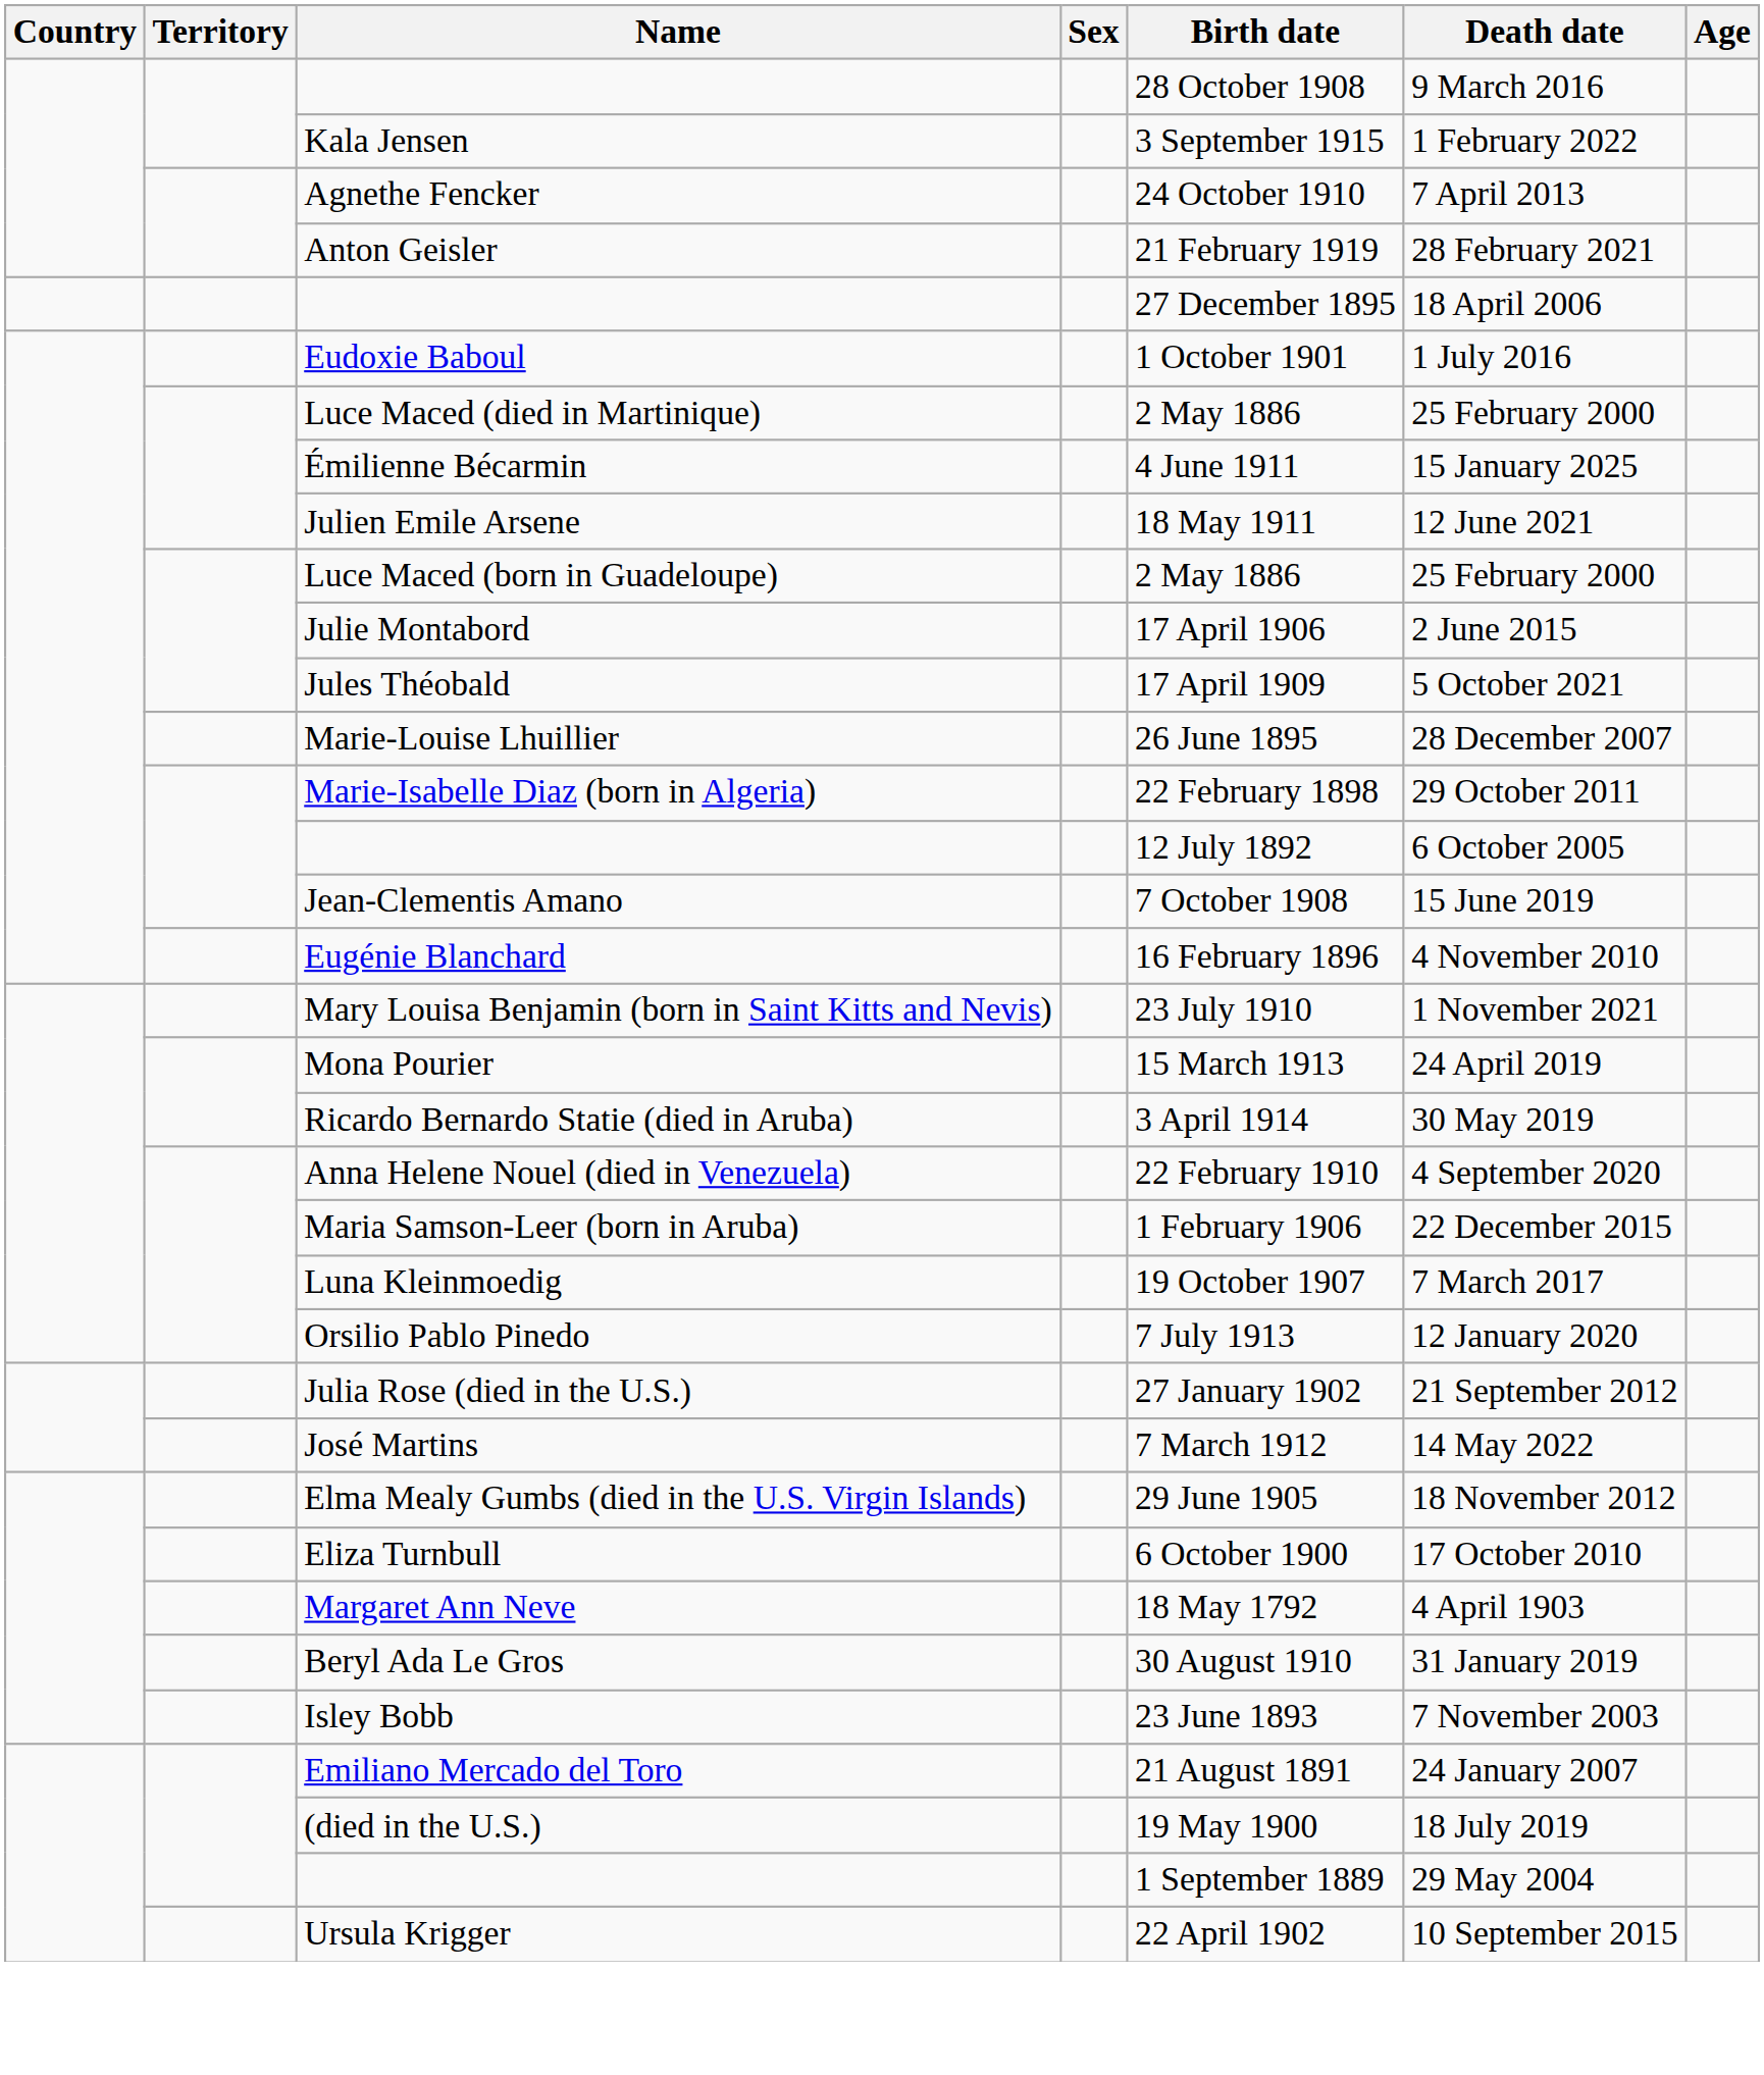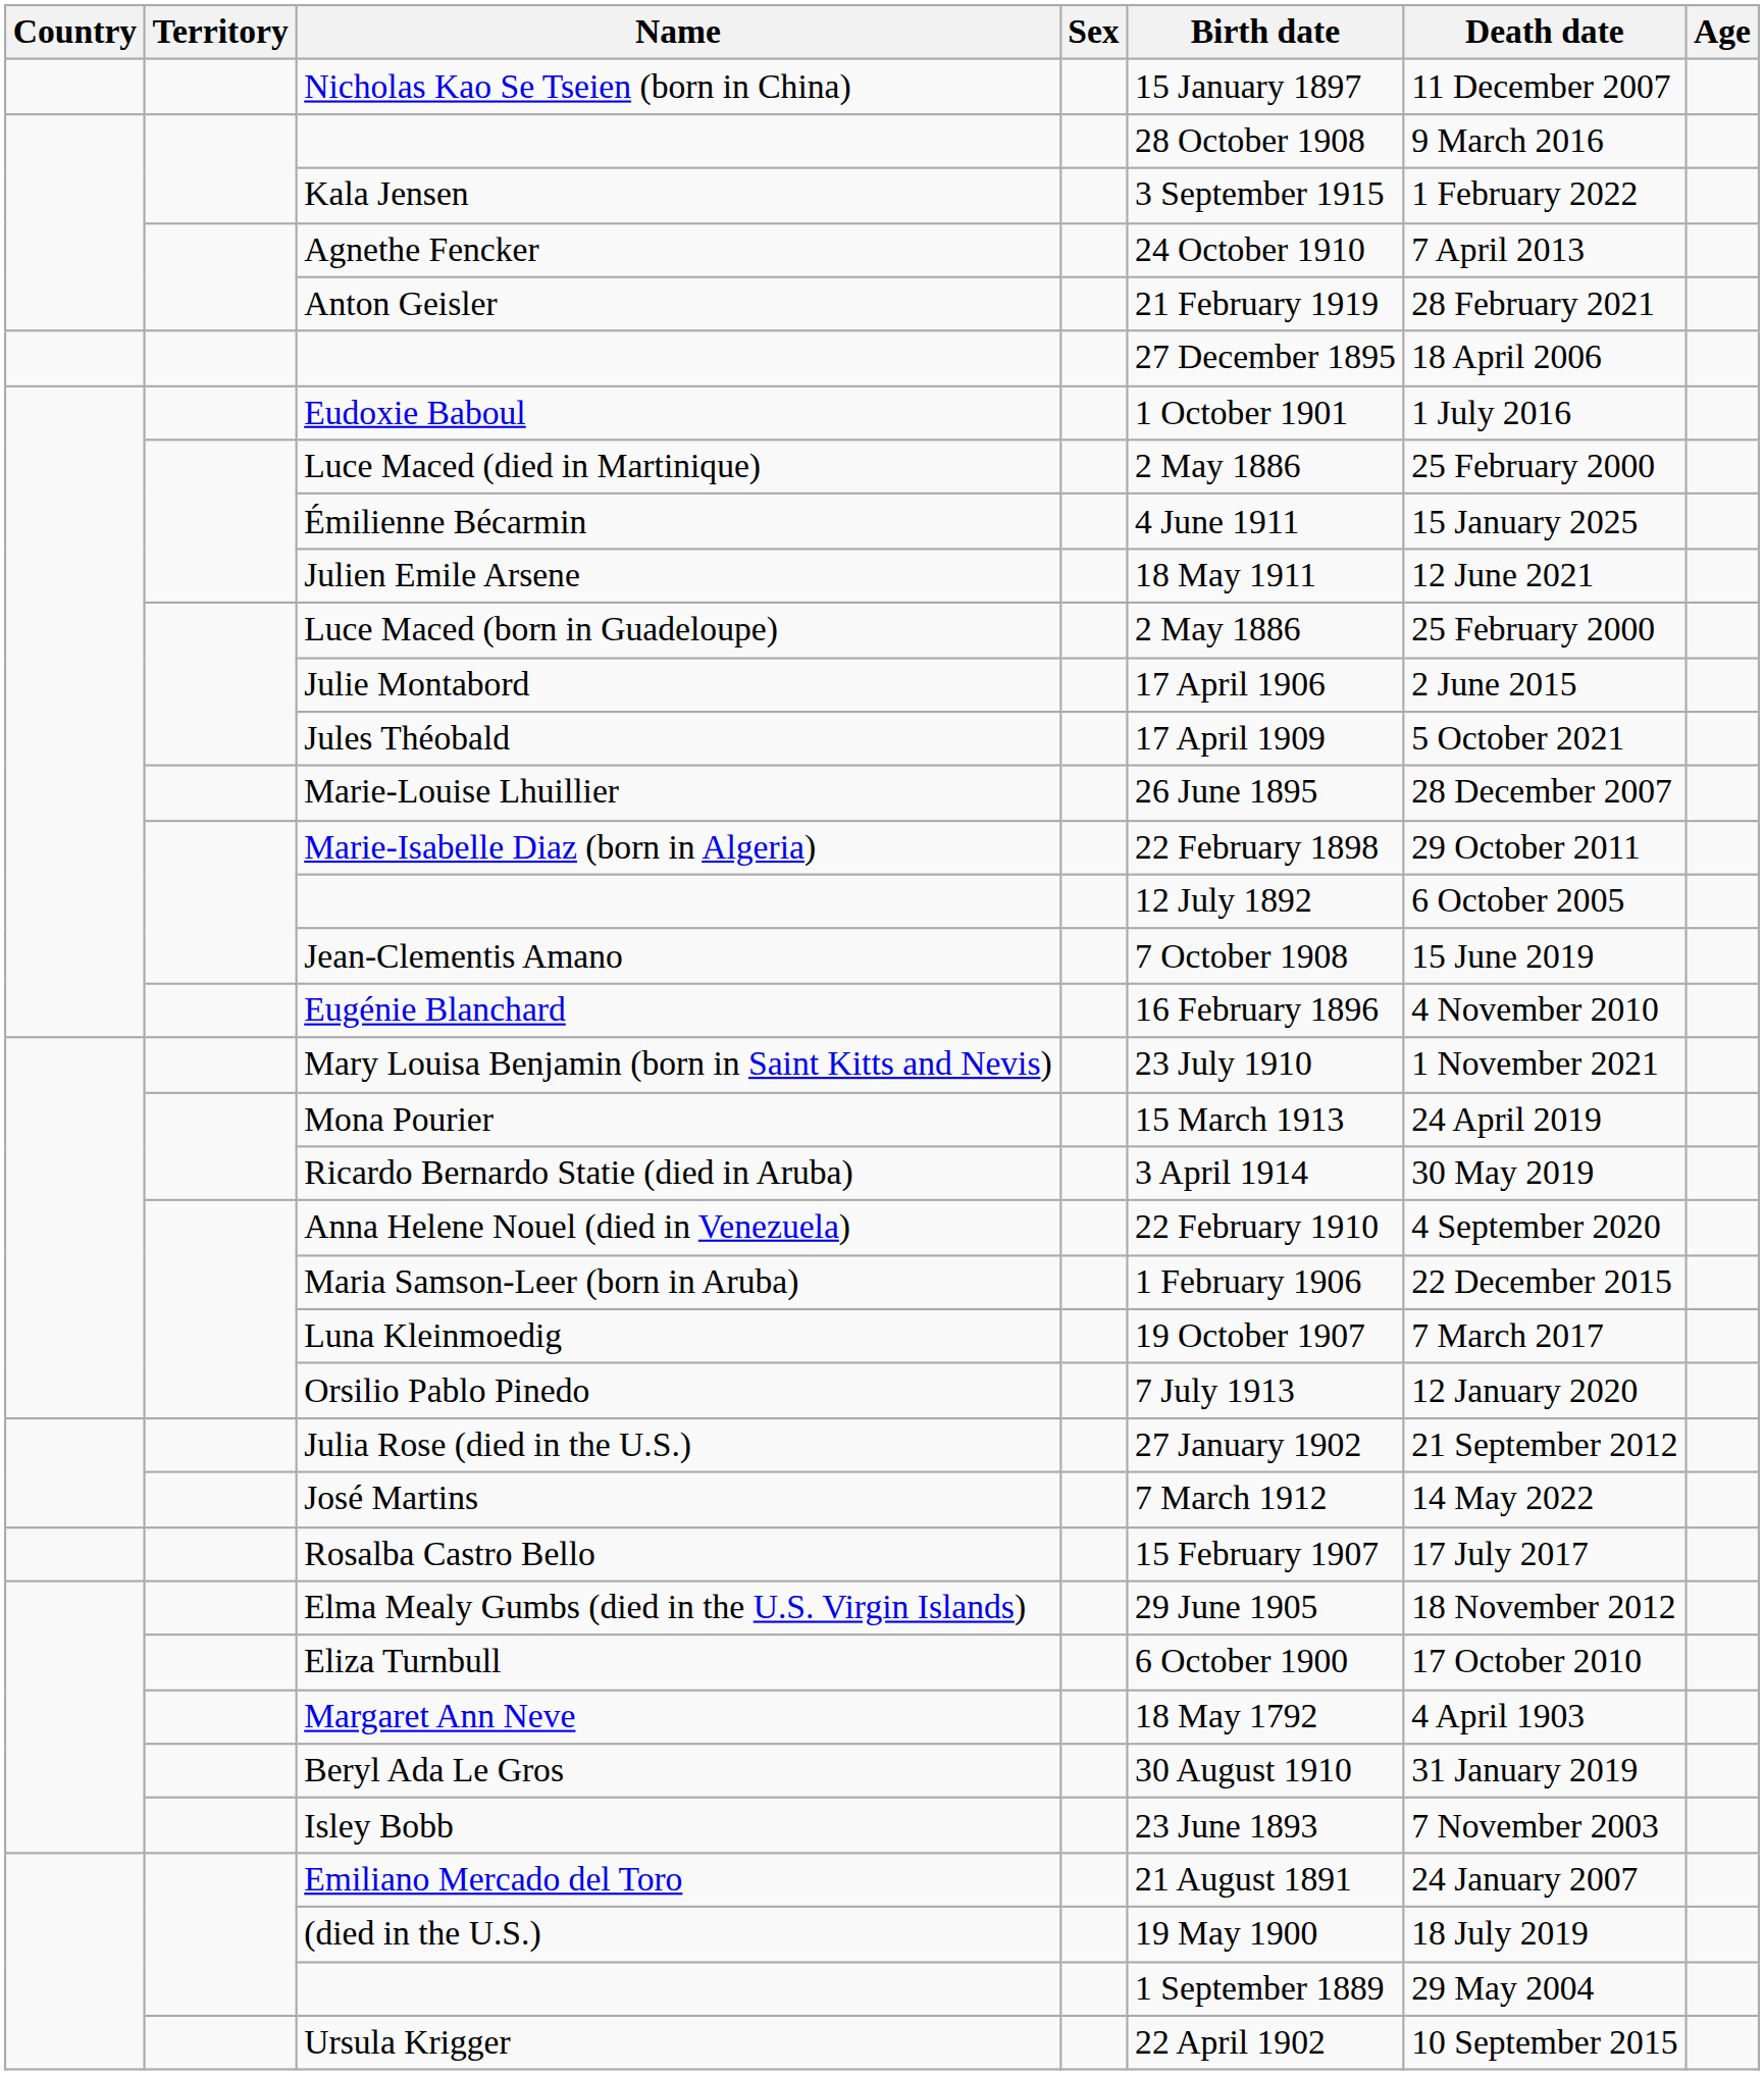 <table class="wikitable sortable">
 <tr>
 <th>Country</th>
 <th>Territory</th>
 <th>Name</th>
 <th>Sex</th>
 <th>Birth date</th>
 <th>Death date</th>
 <th>Age</th>
+</tr>
+<tr>
+<td></td>
+<td></td>
+<td><a href='#'>Nicholas Kao Se Tseien</a> (born in China)</td>
+<td></td>
+<td class=nowrap>15 January 1897</td>
+<td class=nowrap>11 December 2007</td>
+<td></td>
 </tr>
 <tr>
 <td rowspan=4></td>
 <td rowspan=2></td>
 <td></td>
 <td></td>
 <td class=nowrap>28 October 1908</td>
 <td class=nowrap>9 March 2016</td>
 <td></td>
 </tr>
 <tr>
 <td>Kala Jensen</td>
 <td></td>
 <td class=nowrap>3 September 1915</td>
 <td>1 February 2022</td>
 <td></td>
 </tr>
 <tr>
 <td rowspan=2></td>
 <td>Agnethe Fencker</td>
 <td></td>
 <td class=nowrap>24 October 1910</td>
 <td class=nowrap>7 April 2013</td>
 <td></td>
 </tr>
 <tr>
 <td>Anton Geisler</td>
 <td></td>
 <td class=nowrap>21 February 1919</td>
 <td class=nowrap>28 February 2021</td>
 <td></td>
 </tr>
 <tr>
 <td></td>
 <td></td>
 <td></td>
 <td></td>
 <td class=nowrap>27 December 1895</td>
 <td class=nowrap>18 April 2006</td>
 <td></td>
 </tr>
 <tr>
 <td rowspan="12"></td>
 <td></td>
 <td><a href='#'>Eudoxie Baboul</a></td>
 <td></td>
 <td class=nowrap>1 October 1901</td>
 <td class=nowrap>1 July 2016</td>
 <td></td>
 </tr>
 <tr>
 <td rowspan=3></td>
 <td>Luce Maced (died in Martinique)</td>
 <td></td>
 <td class=nowrap>2 May 1886</td>
 <td class=nowrap>25 February 2000</td>
 <td></td>
 </tr>
 <tr>
 <td>Émilienne Bécarmin</td>
 <td></td>
 <td class=nowrap>4 June 1911</td>
 <td class=nowrap>15 January 2025</td>
 <td></td>
 </tr>
 <tr>
 <td>Julien Emile Arsene</td>
 <td></td>
 <td class=nowrap>18 May 1911</td>
 <td>12 June 2021</td>
 <td></td>
 </tr>
 <tr>
 <td rowspan=3></td>
 <td>Luce Maced (born in Guadeloupe)</td>
 <td></td>
 <td class=nowrap>2 May 1886</td>
 <td class=nowrap>25 February 2000</td>
 <td></td>
 </tr>
 <tr>
 <td>Julie Montabord</td>
 <td></td>
 <td class=nowrap>17 April 1906</td>
 <td class=nowrap>2 June 2015</td>
 <td></td>
 </tr>
 <tr>
 <td>Jules Théobald</td>
 <td></td>
 <td class=nowrap>17 April 1909</td>
 <td>5 October 2021</td>
 <td></td>
 </tr>
 <tr>
 <td></td>
 <td>Marie-Louise Lhuillier</td>
 <td></td>
 <td class=nowrap>26 June 1895</td>
 <td class=nowrap>28 December 2007</td>
 <td></td>
 </tr>
 <tr>
 <td rowspan=3></td>
 <td><a href='#'>Marie-Isabelle Diaz</a> (born in <a href='#'>Algeria</a>)</td>
 <td></td>
 <td class=nowrap>22 February 1898</td>
 <td class=nowrap>29 October 2011</td>
 <td></td>
 </tr>
 <tr>
 <td></td>
 <td></td>
 <td class=nowrap>12 July 1892</td>
 <td class=nowrap>6 October 2005</td>
 <td></td>
 </tr>
 <tr>
 <td>Jean-Clementis Amano</td>
 <td></td>
 <td class=nowrap>7 October 1908</td>
 <td class=nowrap>15 June 2019</td>
 <td></td>
 </tr>
 <tr>
 <td></td>
 <td><a href='#'>Eugénie Blanchard</a></td>
 <td></td>
 <td class=nowrap>16 February 1896</td>
 <td class=nowrap>4 November 2010</td>
 <td></td>
 </tr>
 <tr>
 <td rowspan=7></td>
 <td></td>
 <td>Mary Louisa Benjamin (born in <a href='#'>Saint Kitts and Nevis</a>)</td>
 <td></td>
 <td class=nowrap>23 July 1910</td>
 <td class=nowrap>1 November 2021</td>
 <td></td>
 </tr>
 <tr>
 <td rowspan=2></td>
 <td>Mona Pourier</td>
 <td></td>
 <td class=nowrap>15 March 1913</td>
 <td class=nowrap>24 April 2019</td>
 <td></td>
 </tr>
 <tr>
 <td>Ricardo Bernardo Statie (died in Aruba)</td>
 <td></td>
 <td class=nowrap>3 April 1914</td>
 <td class=nowrap>30 May 2019</td>
 <td></td>
 </tr>
 <tr>
 <td rowspan=4></td>
 <td>Anna Helene Nouel (died in <a href='#'>Venezuela</a>)</td>
 <td></td>
 <td class=nowrap>22 February 1910</td>
 <td class=nowrap>4 September 2020</td>
 <td></td>
 </tr>
 <tr>
 <td>Maria Samson-Leer (born in Aruba)</td>
 <td></td>
 <td class=nowrap>1 February 1906</td>
 <td class=nowrap>22 December 2015</td>
 <td></td>
 </tr>
 <tr>
 <td>Luna Kleinmoedig</td>
 <td></td>
 <td class=nowrap>19 October 1907</td>
 <td class=nowrap>7 March 2017</td>
 <td></td>
 </tr>
 <tr>
 <td>Orsilio Pablo Pinedo</td>
 <td></td>
 <td class=nowrap>7 July 1913</td>
 <td class=nowrap>12 January 2020</td>
 <td></td>
 </tr>
 <tr>
 <td rowspan=2></td>
 <td></td>
 <td>Julia Rose (died in the U.S.)</td>
 <td></td>
 <td class=nowrap>27 January 1902</td>
 <td class=nowrap>21 September 2012</td>
 <td></td>
 </tr>
 <tr>
 <td></td>
 <td>José Martins</td>
 <td></td>
 <td class=nowrap>7 March 1912</td>
 <td class=nowrap>14 May 2022</td>
 <td></td>
 </tr>
 <tr>
+<td></td>
+<td></td>
+<td>Rosalba Castro Bello</td>
+<td></td>
+<td class=nowrap>15 February 1907</td>
+<td class=nowrap>17 July 2017</td>
+<td></td>
+</tr>
+<tr>
 <td rowspan=5></td>
 <td></td>
 <td>Elma Mealy Gumbs (died in the <a href='#'>U.S. Virgin Islands</a>)</td>
 <td></td>
 <td class=nowrap>29 June 1905</td>
 <td class=nowrap>18 November 2012</td>
 <td></td>
 </tr>
 <tr>
 <td></td>
 <td>Eliza Turnbull</td>
 <td></td>
 <td class=nowrap>6 October 1900</td>
 <td class=nowrap>17 October 2010</td>
 <td></td>
 </tr>
 <tr>
 <td></td>
 <td><a href='#'>Margaret Ann Neve</a></td>
 <td></td>
 <td class=nowrap>18 May 1792</td>
 <td class=nowrap>4 April 1903</td>
 <td></td>
 </tr>
 <tr>
 <td></td>
 <td>Beryl Ada Le Gros</td>
 <td></td>
 <td class=nowrap>30 August 1910</td>
 <td class=nowrap>31 January 2019</td>
 <td></td>
 </tr>
 <tr>
 <td></td>
 <td>Isley Bobb</td>
 <td></td>
 <td class=nowrap>23 June 1893</td>
 <td class=nowrap>7 November 2003</td>
 <td></td>
 </tr>
 <tr>
 <td rowspan=4></td>
 <td rowspan=3></td>
 <td><a href='#'>Emiliano Mercado del Toro</a></td>
 <td></td>
 <td class=nowrap>21 August 1891</td>
 <td class=nowrap>24 January 2007</td>
 <td></td>
 </tr>
 <tr>
 <td> (died in the U.S.)</td>
 <td></td>
 <td class=nowrap>19 May 1900</td>
 <td class=nowrap>18 July 2019</td>
 <td></td>
 </tr>
 <tr>
 <td></td>
 <td></td>
 <td class=nowrap>1 September 1889</td>
 <td class=nowrap>29 May 2004</td>
 <td></td>
 </tr>
 <tr>
 <td></td>
 <td>Ursula Krigger</td>
 <td></td>
 <td class=nowrap>22 April 1902</td>
 <td class=nowrap>10 September 2015</td>
 <td></td>
 </tr>
 </table>
